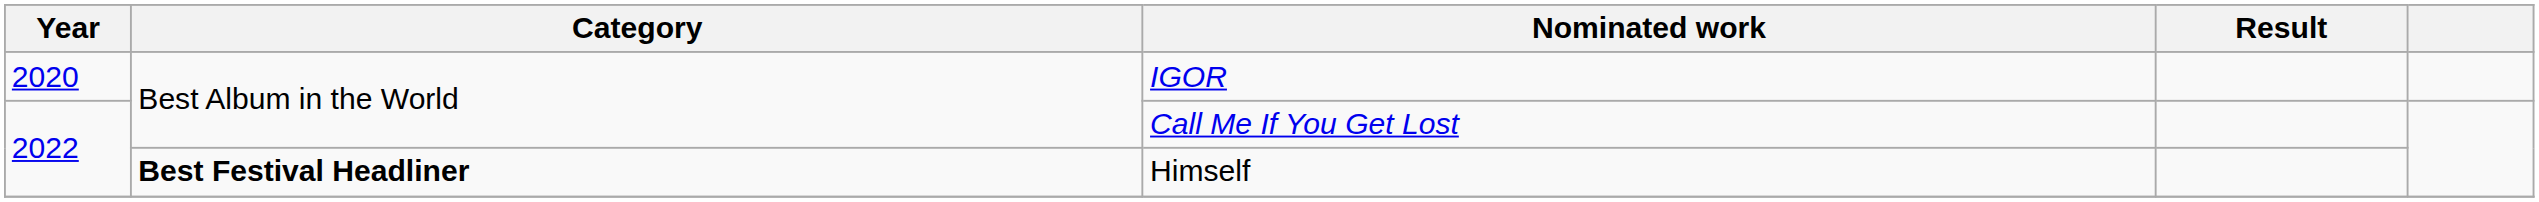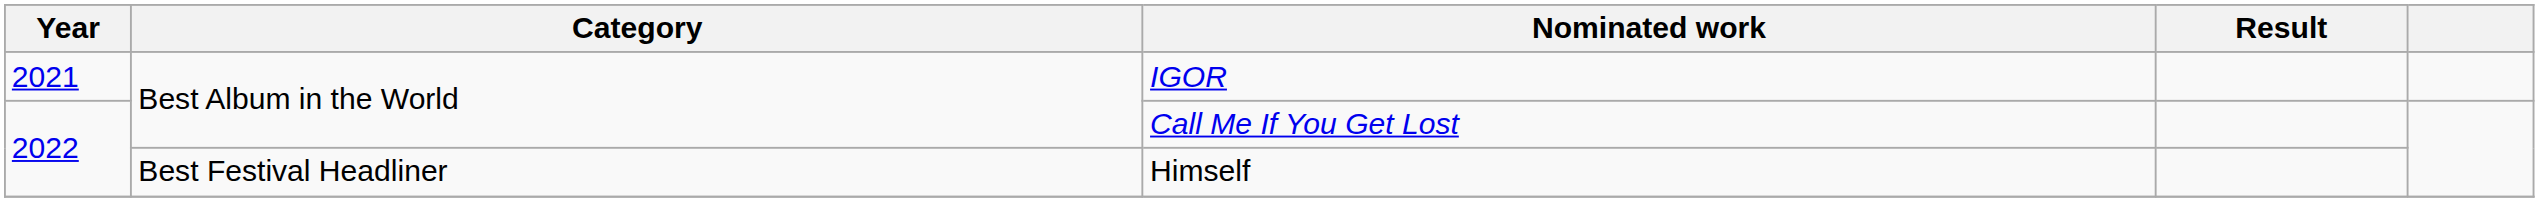 <table class="wikitable" style="width:85%;">
 <tr>
 <th width=5%>Year</th>
 <th style="width:40%;">Category</th>
 <th style="width:40%;">Nominated work</th>
 <th style="width:10%;">Result</th>
 <th width=5%></th>
 </tr>
 <tr>
-<td><a href='#'>2020</a></td>
+<td><a href='#'>2021</a></td>
 <td rowspan="2">Best Album in the World</td>
 <td><em><a href='#'>IGOR</a></em></td>
 <td></td>
 <td></td>
 </tr>
 <tr>
 <td rowspan="2"><a href='#'>2022</a></td>
 <td><em><a href='#'>Call Me If You Get Lost</a></em></td>
 <td></td>
 <td rowspan="2"></td>
 </tr>
 <tr>
-<td><strong>Best Festival Headliner</strong></td>
+<td>Best Festival Headliner</td>
 <td>Himself</td>
 <td></td>
 </tr>
 <tr>
 </tr>
 </table>
